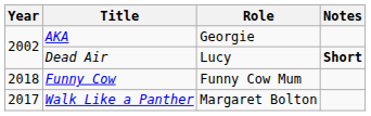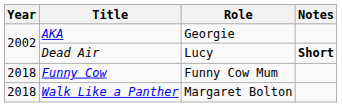 <table class="wikitable">
 <tr>
 <th>Year</th>
 <th>Title</th>
 <th>Role</th>
 <th>Notes</th>
 </tr>
 <tr>
 <td rowspan="2">2002</td>
 <td><em><a href='#'>AKA</a></em></td>
 <td>Georgie</td>
 <td></td>
 </tr>
 <tr>
 <td><em>Dead Air</em></td>
 <td>Lucy</td>
 <td><strong>Short</strong></td>
 </tr>
 <tr>
 <td>2018</td>
 <td><em><a href='#'>Funny Cow</a></em></td>
 <td>Funny Cow Mum</td>
 <td></td>
 </tr>
 <tr>
-<td>2017</td>
+<td>2018</td>
 <td><em><a href='#'>Walk Like a Panther</a></em></td>
 <td>Margaret Bolton</td>
 <td></td>
 </tr>
 </table>
